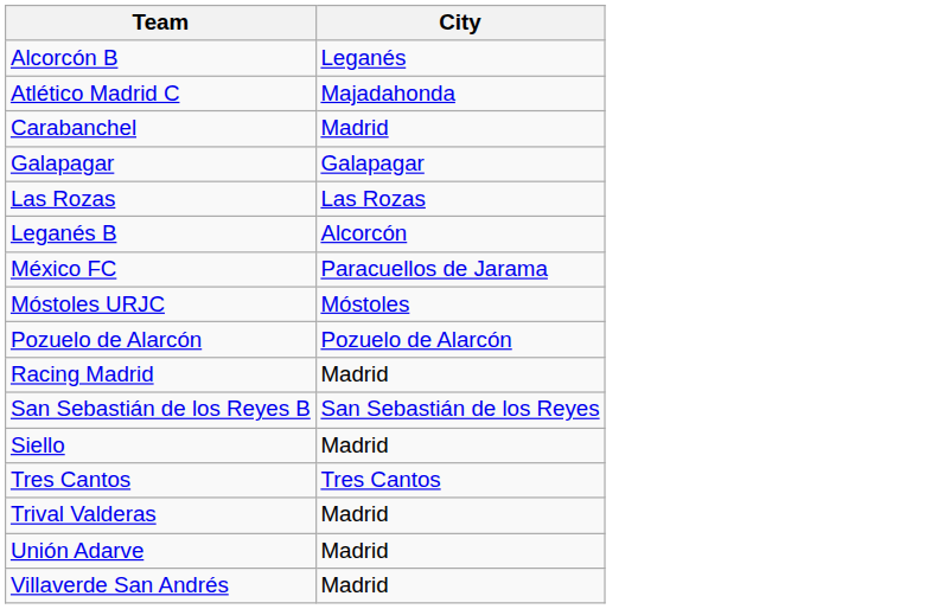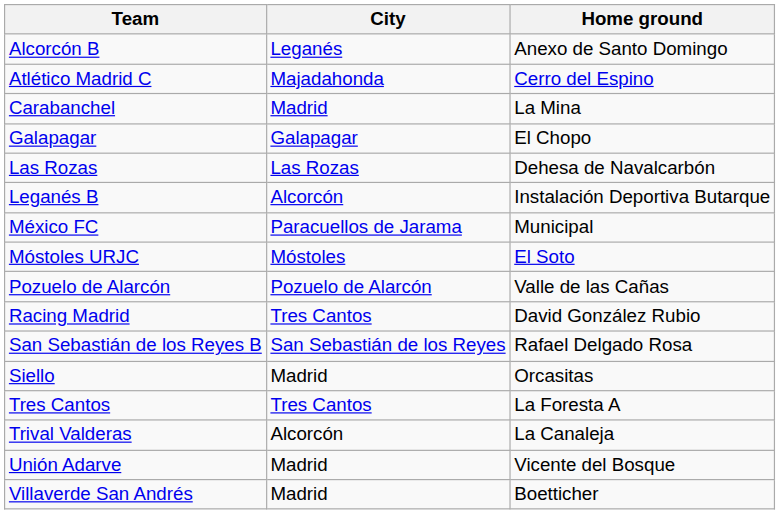 <table class="wikitable sortable">
 <tr>
 <th>Team</th>
 <th>City</th>
+<th>Home ground</th>
 </tr>
 <tr>
 <td><a href='#'>Alcorcón B</a></td>
 <td><a href='#'>Leganés</a></td>
+<td>Anexo de Santo Domingo</td>
 </tr>
 <tr>
 <td><a href='#'>Atlético Madrid C</a></td>
 <td><a href='#'>Majadahonda</a></td>
+<td><a href='#'>Cerro del Espino</a></td>
 </tr>
 <tr>
 <td><a href='#'>Carabanchel</a></td>
 <td><a href='#'>Madrid</a></td>
+<td>La Mina</td>
 </tr>
 <tr>
 <td><a href='#'>Galapagar</a></td>
 <td><a href='#'>Galapagar</a></td>
+<td>El Chopo</td>
 </tr>
 <tr>
 <td><a href='#'>Las Rozas</a></td>
 <td><a href='#'>Las Rozas</a></td>
+<td>Dehesa de Navalcarbón</td>
 </tr>
 <tr>
 <td><a href='#'>Leganés B</a></td>
 <td><a href='#'>Alcorcón</a></td>
+<td>Instalación Deportiva Butarque</td>
 </tr>
 <tr>
 <td><a href='#'>México FC</a></td>
 <td><a href='#'>Paracuellos de Jarama</a></td>
+<td>Municipal</td>
 </tr>
 <tr>
 <td><a href='#'>Móstoles URJC</a></td>
 <td><a href='#'>Móstoles</a></td>
+<td><a href='#'>El Soto</a><br></td>
 </tr>
 <tr>
 <td><a href='#'>Pozuelo de Alarcón</a></td>
 <td><a href='#'>Pozuelo de Alarcón</a></td>
+<td>Valle de las Cañas</td>
 </tr>
 <tr>
 <td><a href='#'>Racing Madrid</a></td>
-<td>Madrid</td>
+<td><a href='#'>Tres Cantos</a></td>
+<td>David González Rubio<br></td>
 </tr>
 <tr>
 <td><a href='#'>San Sebastián de los Reyes B</a></td>
 <td><a href='#'>San Sebastián de los Reyes</a></td>
+<td>Rafael Delgado Rosa</td>
 </tr>
 <tr>
 <td><a href='#'>Siello</a></td>
 <td>Madrid</td>
+<td>Orcasitas<br></td>
 </tr>
 <tr>
 <td><a href='#'>Tres Cantos</a></td>
 <td><a href='#'>Tres Cantos</a></td>
+<td>La Foresta A</td>
 </tr>
 <tr>
 <td><a href='#'>Trival Valderas</a></td>
-<td>Madrid</td>
+<td>Alcorcón</td>
+<td>La Canaleja</td>
 </tr>
 <tr>
 <td><a href='#'>Unión Adarve</a></td>
 <td>Madrid</td>
+<td>Vicente del Bosque</td>
 </tr>
 <tr>
 <td><a href='#'>Villaverde San Andrés</a></td>
 <td>Madrid</td>
+<td>Boetticher</td>
 </tr>
 </table>
